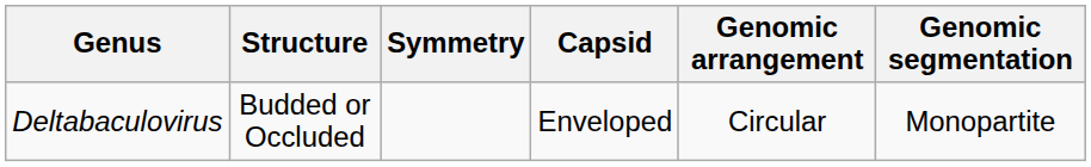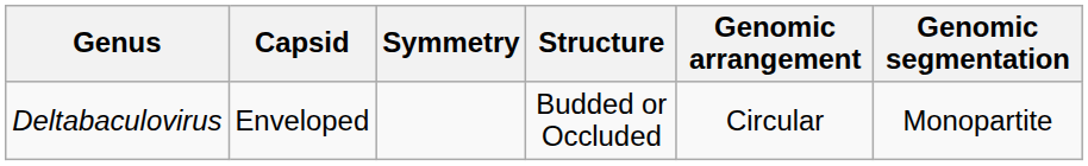 <table class="wikitable sortable" style="text-align:center">
 <tr>
 <th>Genus</th>
+<th>Capsid</th>
+<th>Symmetry</th>
 <th>Structure</th>
-<th>Symmetry</th>
-<th>Capsid</th>
 <th>Genomic arrangement</th>
 <th>Genomic segmentation</th>
 </tr>
 <tr>
 <td><em>Deltabaculovirus</em></td>
+<td>Enveloped</td>
+<td></td>
 <td>Budded or Occluded</td>
-<td></td>
-<td>Enveloped</td>
 <td>Circular</td>
 <td>Monopartite</td>
 </tr>
 </table>
